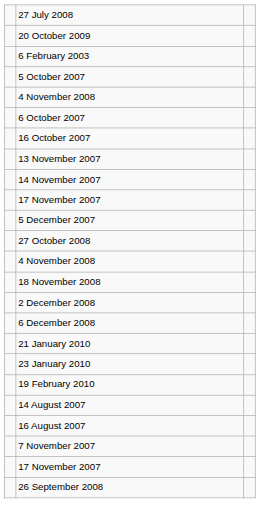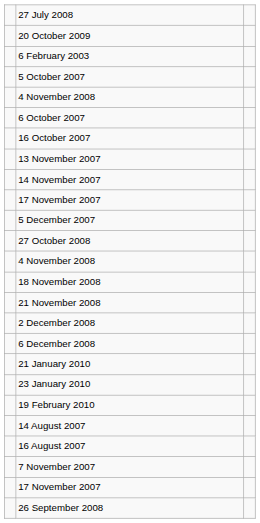 <table class="wikitable" style="font-size: 89%; float: left; width: 26em; margin-right: 1em; line-height: 1.65em"!important; height: 675px;>
 <tr>
 <td></td>
 <td>27 July 2008</td>
 <td></td>
 </tr>
 <tr>
 <td></td>
 <td>20 October 2009</td>
 <td></td>
 </tr>
 <tr>
 <td></td>
 <td>6 February 2003</td>
 <td></td>
 </tr>
 <tr>
 <td></td>
 <td>5 October 2007</td>
 <td></td>
 </tr>
 <tr>
 <td></td>
 <td>4 November 2008</td>
 <td></td>
 </tr>
 <tr>
 <td></td>
 <td>6 October 2007</td>
 <td></td>
 </tr>
 <tr>
 <td></td>
 <td>16 October 2007</td>
 <td></td>
 </tr>
 <tr>
 <td></td>
 <td>13 November 2007</td>
 <td></td>
 </tr>
 <tr>
 <td></td>
 <td>14 November 2007</td>
 <td></td>
 </tr>
 <tr>
 <td></td>
 <td>17 November 2007</td>
 <td></td>
 </tr>
 <tr>
 <td></td>
 <td>5 December 2007</td>
 <td></td>
 </tr>
 <tr>
 <td></td>
 <td>27 October 2008</td>
 <td></td>
 </tr>
 <tr>
 <td></td>
 <td>4 November 2008</td>
 <td></td>
 </tr>
 <tr>
 <td></td>
 <td>18 November 2008</td>
 <td></td>
 </tr>
 <tr>
 <td></td>
+<td>21 November 2008</td>
+<td></td>
+</tr>
+<tr>
+<td></td>
 <td>2 December 2008</td>
 <td></td>
 </tr>
 <tr>
 <td></td>
 <td>6 December 2008</td>
 <td></td>
 </tr>
 <tr>
 <td></td>
 <td>21 January 2010</td>
 <td></td>
 </tr>
 <tr>
 <td></td>
 <td>23 January 2010</td>
 <td></td>
 </tr>
 <tr>
 <td></td>
 <td>19 February 2010</td>
 <td></td>
 </tr>
 <tr>
 <td></td>
 <td>14 August 2007</td>
 <td></td>
 </tr>
 <tr>
 <td></td>
 <td>16 August 2007</td>
 <td></td>
 </tr>
 <tr>
 <td></td>
 <td>7 November 2007</td>
 <td></td>
 </tr>
 <tr>
 <td></td>
 <td>17 November 2007</td>
 <td></td>
 </tr>
 <tr>
 <td></td>
 <td>26 September 2008</td>
 <td></td>
 </tr>
 </table>
